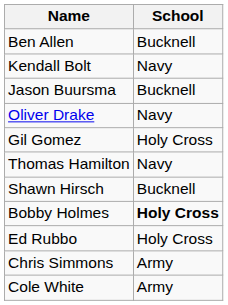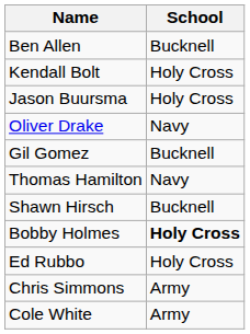 <table class=wikitable>
 <tr>
 <th>Name</th>
 <th>School</th>
 </tr>
 <tr>
 <td>Ben Allen</td>
 <td>Bucknell</td>
 </tr>
 <tr>
 <td>Kendall Bolt</td>
-<td>Navy</td>
+<td>Holy Cross</td>
 </tr>
 <tr>
 <td>Jason Buursma</td>
-<td>Bucknell</td>
+<td>Holy Cross</td>
 </tr>
 <tr>
 <td><a href='#'>Oliver Drake</a></td>
 <td>Navy</td>
 </tr>
 <tr>
 <td>Gil Gomez</td>
-<td>Holy Cross</td>
+<td>Bucknell</td>
 </tr>
 <tr>
 <td>Thomas Hamilton</td>
 <td>Navy</td>
 </tr>
 <tr>
 <td>Shawn Hirsch</td>
 <td>Bucknell</td>
 </tr>
 <tr>
 <td>Bobby Holmes</td>
 <td><strong>Holy Cross</strong></td>
 </tr>
 <tr>
 <td>Ed Rubbo</td>
 <td>Holy Cross</td>
 </tr>
 <tr>
 <td>Chris Simmons</td>
 <td>Army</td>
 </tr>
 <tr>
 <td>Cole White</td>
 <td>Army</td>
 </tr>
 </table>
